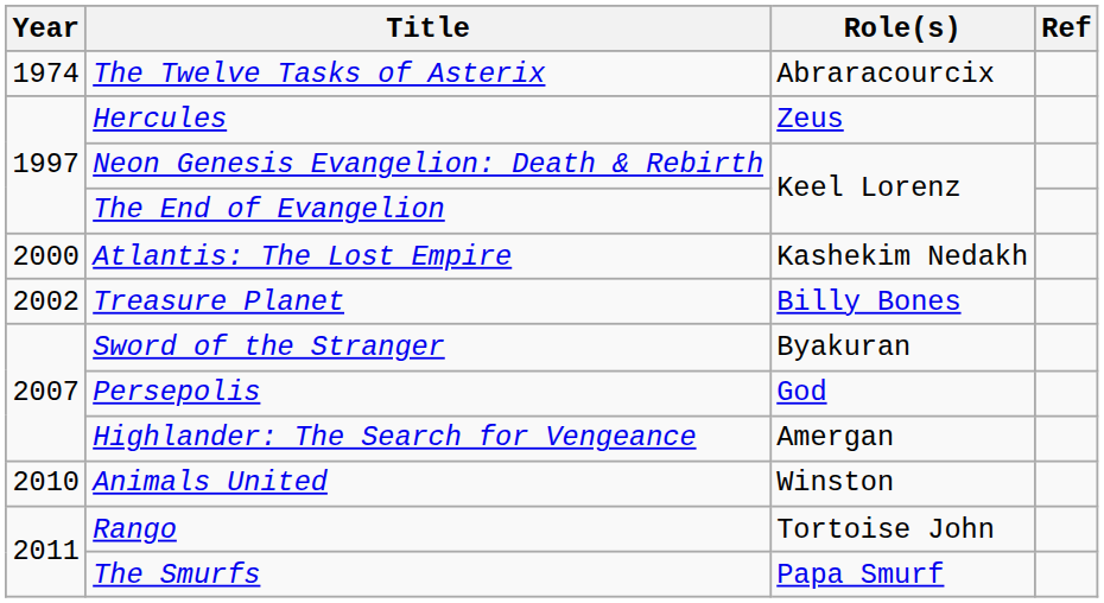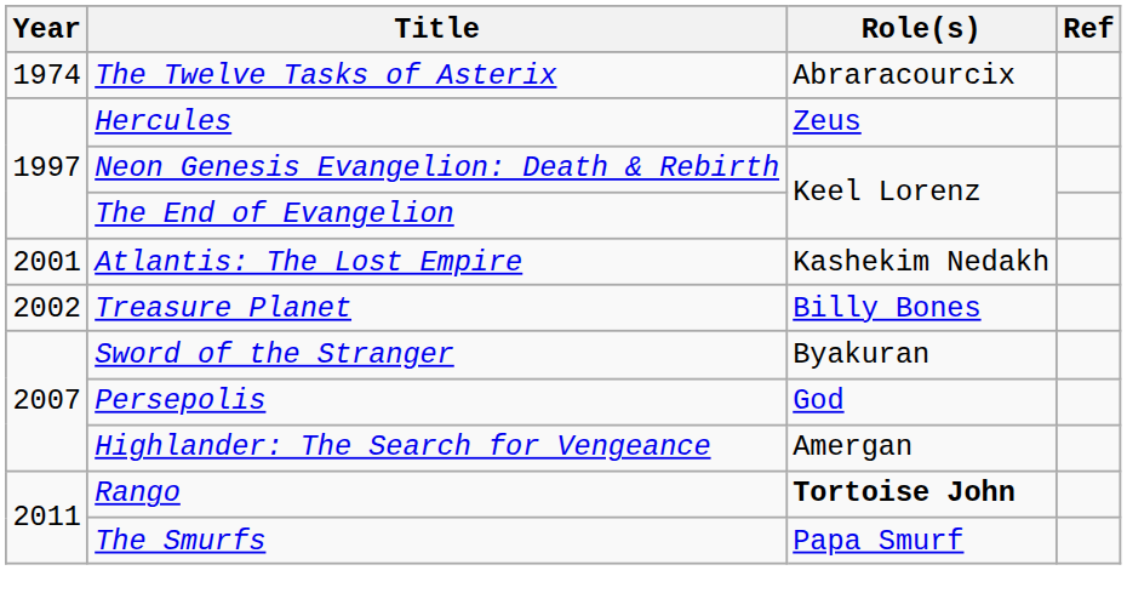 <table class="wikitable plainrowheaders sortable">
 <tr>
 <th scope="col">Year</th>
 <th scope="col">Title</th>
 <th scope="col">Role(s)</th>
 <th scope="col" class="unsortable">Ref</th>
 </tr>
 <tr>
 <td>1974</td>
 <td><em><a href='#'>The Twelve Tasks of Asterix</a></em></td>
 <td>Abraracourcix</td>
 <td></td>
 </tr>
 <tr>
 <td rowspan=3>1997</td>
 <td><em><a href='#'>Hercules</a></em></td>
 <td><a href='#'>Zeus</a></td>
 <td></td>
 </tr>
 <tr>
 <td><em><a href='#'>Neon Genesis Evangelion: Death & Rebirth</a></em></td>
 <td rowspan=2>Keel Lorenz</td>
 <td></td>
 </tr>
 <tr>
 <td><em><a href='#'>The End of Evangelion</a></em></td>
 <td></td>
 </tr>
 <tr>
-<td>2000</td>
+<td>2001</td>
 <td><em><a href='#'>Atlantis: The Lost Empire</a></em></td>
 <td>Kashekim Nedakh</td>
 <td></td>
 </tr>
 <tr>
 <td>2002</td>
 <td><em><a href='#'>Treasure Planet</a></em></td>
 <td><a href='#'>Billy Bones</a></td>
 <td></td>
 </tr>
 <tr>
 <td rowspan=3>2007</td>
 <td><em><a href='#'>Sword of the Stranger</a></em></td>
 <td>Byakuran</td>
 <td></td>
 </tr>
 <tr>
 <td><em><a href='#'>Persepolis</a></em></td>
 <td><a href='#'>God</a></td>
 <td></td>
 </tr>
 <tr>
 <td><em><a href='#'>Highlander: The Search for Vengeance</a></em></td>
 <td>Amergan</td>
 <td></td>
 </tr>
 <tr>
-<td>2010</td>
-<td><em><a href='#'>Animals United</a></em></td>
-<td>Winston</td>
-<td></td>
-</tr>
-<tr>
 <td rowspan=2>2011</td>
 <td><em><a href='#'>Rango</a></em></td>
-<td>Tortoise John</td>
+<td><strong>Tortoise John</strong></td>
 <td></td>
 </tr>
 <tr>
 <td><em><a href='#'>The Smurfs</a></em></td>
 <td><a href='#'>Papa Smurf</a></td>
 <td></td>
 </tr>
 </table>
